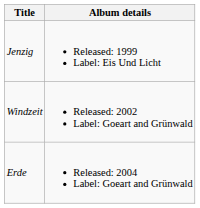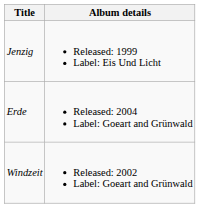 <table class="wikitable">
 <tr>
 <th>Title</th>
 <th>Album details</th>
 </tr>
 <tr>
 <td><em>Jenzig</em></td>
 <td><br><ul><li>Released: 1999</li><li>Label: Eis Und Licht</li></ul></td>
 </tr>
 <tr>
+<td><em>Erde</em></td>
+<td><br><ul><li>Released: 2004</li><li>Label: Goeart and Grünwald</li></ul></td>
+</tr>
+<tr>
 <td><em>Windzeit</em></td>
 <td><br><ul><li>Released: 2002</li><li>Label: Goeart and Grünwald</li></ul></td>
 </tr>
-<tr>
-<td><em>Erde</em></td>
-<td><br><ul><li>Released: 2004</li><li>Label: Goeart and Grünwald</li></ul></td>
-</tr>
 </table>
